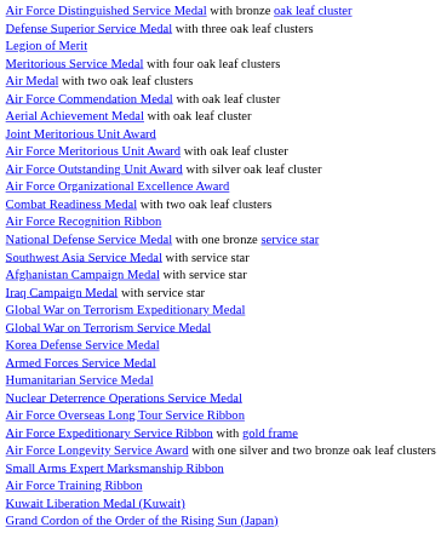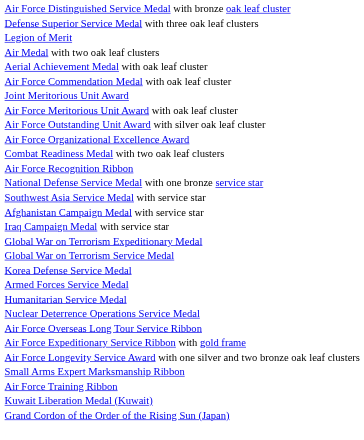 <table>
 <tr>
 <td></td>
 <td><a href='#'>Air Force Distinguished Service Medal</a> with bronze <a href='#'>oak leaf cluster</a></td>
 </tr>
 <tr>
 <td><span></span><span></span><span></span></td>
 <td><a href='#'>Defense Superior Service Medal</a> with three oak leaf clusters</td>
 </tr>
 <tr>
 <td></td>
 <td><a href='#'>Legion of Merit</a></td>
 </tr>
 <tr>
-<td><span></span><span></span><span></span><span></span></td>
-<td><a href='#'>Meritorious Service Medal</a> with four oak leaf clusters</td>
-</tr>
-<tr>
 <td><span></span><span></span></td>
 <td><a href='#'>Air Medal</a> with two oak leaf clusters</td>
 </tr>
 <tr>
 <td></td>
-<td><a href='#'>Air Force Commendation Medal</a> with oak leaf cluster</td>
+<td><a href='#'>Aerial Achievement Medal</a> with oak leaf cluster</td>
 </tr>
 <tr>
 <td></td>
-<td><a href='#'>Aerial Achievement Medal</a> with oak leaf cluster</td>
+<td><a href='#'>Air Force Commendation Medal</a> with oak leaf cluster</td>
 </tr>
 <tr>
 <td></td>
 <td><a href='#'>Joint Meritorious Unit Award</a></td>
 </tr>
 <tr>
 <td></td>
 <td><a href='#'>Air Force Meritorious Unit Award</a> with oak leaf cluster</td>
 </tr>
 <tr>
 <td></td>
 <td><a href='#'>Air Force Outstanding Unit Award</a> with silver oak leaf cluster</td>
 </tr>
 <tr>
 <td></td>
 <td><a href='#'>Air Force Organizational Excellence Award</a></td>
 </tr>
 <tr>
 <td><span></span><span></span></td>
 <td><a href='#'>Combat Readiness Medal</a> with two oak leaf clusters</td>
 </tr>
 <tr>
 <td></td>
 <td><a href='#'>Air Force Recognition Ribbon</a></td>
 </tr>
 <tr>
 <td></td>
 <td><a href='#'>National Defense Service Medal</a> with one bronze <a href='#'>service star</a></td>
 </tr>
 <tr>
 <td></td>
 <td><a href='#'>Southwest Asia Service Medal</a> with service star</td>
 </tr>
 <tr>
 <td></td>
 <td><a href='#'>Afghanistan Campaign Medal</a> with service star</td>
 </tr>
 <tr>
 <td></td>
 <td><a href='#'>Iraq Campaign Medal</a> with service star</td>
 </tr>
 <tr>
 <td></td>
 <td><a href='#'>Global War on Terrorism Expeditionary Medal</a></td>
 </tr>
 <tr>
 <td></td>
 <td><a href='#'>Global War on Terrorism Service Medal</a></td>
 </tr>
 <tr>
 <td></td>
 <td><a href='#'>Korea Defense Service Medal</a></td>
 </tr>
 <tr>
 <td></td>
 <td><a href='#'>Armed Forces Service Medal</a></td>
 </tr>
 <tr>
 <td></td>
 <td><a href='#'>Humanitarian Service Medal</a></td>
 </tr>
 <tr>
 <td></td>
 <td><a href='#'>Nuclear Deterrence Operations Service Medal</a></td>
 </tr>
 <tr>
 <td></td>
 <td><a href='#'>Air Force Overseas Long Tour Service Ribbon</a></td>
 </tr>
 <tr>
 <td></td>
 <td><a href='#'>Air Force Expeditionary Service Ribbon</a> with <a href='#'>gold frame</a></td>
 </tr>
 <tr>
 <td><span></span><span></span><span></span></td>
 <td><a href='#'>Air Force Longevity Service Award</a> with one silver and two bronze oak leaf clusters</td>
 </tr>
 <tr>
 <td></td>
 <td><a href='#'>Small Arms Expert Marksmanship Ribbon</a></td>
 </tr>
 <tr>
 <td></td>
 <td><a href='#'>Air Force Training Ribbon</a></td>
 </tr>
 <tr>
 <td></td>
 <td><a href='#'>Kuwait Liberation Medal (Kuwait)</a></td>
 </tr>
 <tr>
 <td></td>
 <td><a href='#'>Grand Cordon of the Order of the Rising Sun (Japan)</a></td>
 </tr>
 <tr>
 </tr>
 </table>
